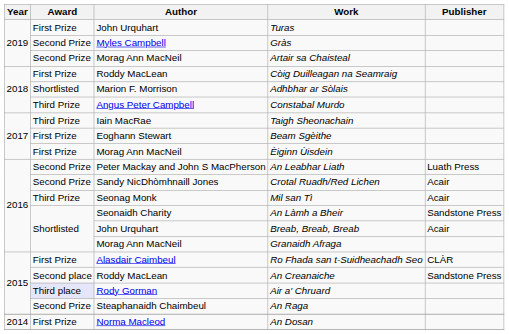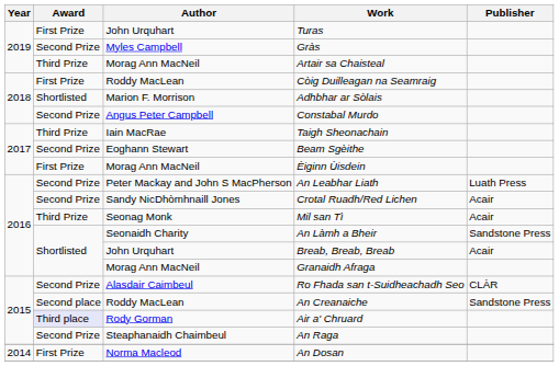 <table class="sortable wikitable center">
 <tr>
 <th>Year</th>
 <th>Award</th>
 <th>Author</th>
 <th>Work</th>
 <th>Publisher</th>
 </tr>
 <tr>
 <td rowspan="3">2019</td>
 <td>First Prize</td>
 <td>John Urquhart</td>
 <td><em>Turas</em></td>
 <td></td>
 </tr>
 <tr>
 <td>Second Prize</td>
 <td><a href='#'>Myles Campbell</a></td>
 <td><em>Gràs</em></td>
 <td></td>
 </tr>
 <tr>
-<td>Second Prize</td>
+<td>Third Prize</td>
 <td>Morag Ann MacNeil</td>
 <td><em>Artair sa Chaisteal</em></td>
 <td></td>
 </tr>
 <tr>
 <td rowspan="3">2018</td>
 <td>First Prize</td>
 <td>Roddy MacLean</td>
 <td><em>Còig Duilleagan na Seamraig</em></td>
 <td></td>
 </tr>
 <tr>
 <td rowspan=1>Shortlisted</td>
 <td>Marion F. Morrison</td>
 <td><em>Adhbhar ar Sòlais</em></td>
 <td></td>
 </tr>
 <tr>
-<td>Third Prize</td>
+<td>Second Prize</td>
 <td><a href='#'>Angus Peter Campbell</a></td>
 <td><em>Constabal Murdo</em></td>
 <td></td>
 </tr>
 <tr>
 <td rowspan="3">2017</td>
 <td>Third Prize</td>
 <td>Iain MacRae</td>
 <td><em>Taigh Sheonachain</em></td>
 <td></td>
 </tr>
 <tr>
-<td>First Prize</td>
+<td>Second Prize</td>
 <td>Eoghann Stewart</td>
 <td><em>Beam Sgèithe</em></td>
 <td></td>
 </tr>
 <tr>
 <td>First Prize</td>
 <td>Morag Ann MacNeil</td>
 <td><em>Èiginn Ùisdein</em></td>
 <td></td>
 </tr>
 <tr>
 <td rowspan=6>2016</td>
 <td>Second Prize</td>
 <td>Peter Mackay and John S MacPherson</td>
 <td><em>An Leabhar Liath</em></td>
 <td>Luath Press</td>
 </tr>
 <tr>
 <td>Second Prize</td>
 <td>Sandy NicDhòmhnaill Jones</td>
 <td><em>Crotal Ruadh/Red Lichen</em></td>
 <td>Acair</td>
 </tr>
 <tr>
 <td>Third Prize</td>
 <td>Seonag Monk</td>
 <td><em>Mil san Tì</em></td>
 <td>Acair</td>
 </tr>
 <tr>
 <td rowspan=3>Shortlisted</td>
 <td>Seonaidh Charity</td>
 <td><em>An Làmh a Bheir</em></td>
 <td>Sandstone Press</td>
 </tr>
 <tr>
 <td>John Urquhart</td>
 <td><em>Breab, Breab, Breab</em></td>
 <td>Acair</td>
 </tr>
 <tr>
 <td>Morag Ann MacNeil</td>
 <td><em>Granaidh Afraga</em></td>
 <td></td>
 </tr>
 <tr>
 <td rowspan=4>2015</td>
-<td>First Prize</td>
+<td>Second Prize</td>
 <td><a href='#'>Alasdair Caimbeul</a></td>
 <td><em>Ro Fhada san t-Suidheachadh Seo</em></td>
 <td>CLÀR</td>
 </tr>
 <tr>
 <td>Second place</td>
 <td>Roddy MacLean</td>
 <td><em>An Creanaiche</em></td>
 <td>Sandstone Press</td>
 </tr>
 <tr>
 <td style="background: lavender;">Third place</td>
 <td><a href='#'>Rody Gorman</a></td>
 <td><em>Air a' Chruard</em></td>
 <td></td>
 </tr>
 <tr>
 <td>Second Prize</td>
 <td>Steaphanaidh Chaimbeul</td>
 <td><em>An Raga</em></td>
 <td></td>
 </tr>
 <tr>
 </tr>
 <tr>
 <td rowspan=1>2014</td>
 <td>First Prize</td>
 <td><a href='#'>Norma Macleod</a></td>
 <td><em>An Dosan</em></td>
 <td></td>
 </tr>
 <tr>
 </tr>
 </table>
